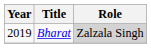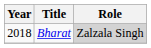 <table class="wikitable sortable">
 <tr>
 <th>Year</th>
 <th>Title</th>
 <th>Role</th>
 </tr>
 <tr>
-<td>2019</td>
+<td>2018</td>
 <td><em><a href='#'>Bharat</a></em></td>
 <td style="background: lightgrey;">Zalzala Singh</td>
 </tr>
 <tr>
 </tr>
 </table>
